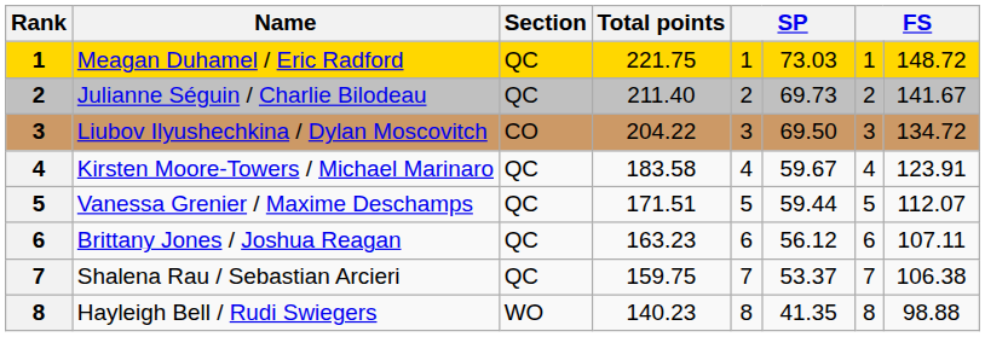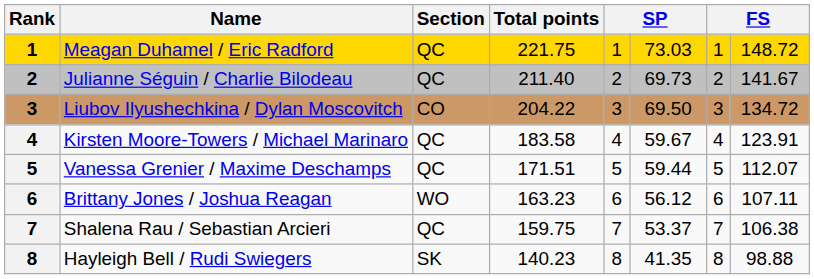 <table class="wikitable sortable">
 <tr>
 <th>Rank</th>
 <th>Name</th>
 <th>Section</th>
 <th>Total points</th>
 <th colspan="2" width="80px"><a href='#'>SP</a></th>
 <th colspan="2" width="80px"><a href='#'>FS</a></th>
 </tr>
 <tr bgcolor="gold">
 <td align="center"><strong>1</strong></td>
 <td><a href='#'>Meagan Duhamel</a> / <a href='#'>Eric Radford</a></td>
 <td>QC</td>
 <td align="center">221.75</td>
 <td align="center">1</td>
 <td align="center">73.03</td>
 <td align="center">1</td>
 <td align="center">148.72</td>
 </tr>
 <tr bgcolor="silver">
 <td align="center"><strong>2</strong></td>
 <td><a href='#'>Julianne Séguin</a> / <a href='#'>Charlie Bilodeau</a></td>
 <td>QC</td>
 <td align="center">211.40</td>
 <td align="center">2</td>
 <td align="center">69.73</td>
 <td align="center">2</td>
 <td align="center">141.67</td>
 </tr>
 <tr bgcolor="cc9966">
 <td align="center"><strong>3</strong></td>
 <td><a href='#'>Liubov Ilyushechkina</a> / <a href='#'>Dylan Moscovitch</a></td>
 <td>CO</td>
 <td align="center">204.22</td>
 <td align="center">3</td>
 <td align="center">69.50</td>
 <td align="center">3</td>
 <td align="center">134.72</td>
 </tr>
 <tr>
 <th>4</th>
 <td><a href='#'>Kirsten Moore-Towers</a> / <a href='#'>Michael Marinaro</a></td>
 <td>QC</td>
 <td align="center">183.58</td>
 <td align="center">4</td>
 <td align="center">59.67</td>
 <td align="center">4</td>
 <td align="center">123.91</td>
 </tr>
 <tr>
 <th>5</th>
 <td><a href='#'>Vanessa Grenier</a> / <a href='#'>Maxime Deschamps</a></td>
 <td>QC</td>
 <td align="center">171.51</td>
 <td align="center">5</td>
 <td align="center">59.44</td>
 <td align="center">5</td>
 <td align="center">112.07</td>
 </tr>
 <tr>
 <th>6</th>
 <td><a href='#'>Brittany Jones</a> / <a href='#'>Joshua Reagan</a></td>
-<td>QC</td>
+<td>WO</td>
 <td align="center">163.23</td>
 <td align="center">6</td>
 <td align="center">56.12</td>
 <td align="center">6</td>
 <td align="center">107.11</td>
 </tr>
 <tr>
 <th>7</th>
 <td>Shalena Rau / Sebastian Arcieri</td>
 <td>QC</td>
 <td align="center">159.75</td>
 <td align="center">7</td>
 <td align="center">53.37</td>
 <td align="center">7</td>
 <td align="center">106.38</td>
 </tr>
 <tr>
 <th>8</th>
 <td>Hayleigh Bell / <a href='#'>Rudi Swiegers</a></td>
-<td>WO</td>
+<td>SK</td>
 <td align="center">140.23</td>
 <td align="center">8</td>
 <td align="center">41.35</td>
 <td align="center">8</td>
 <td align="center">98.88</td>
 </tr>
 </table>
